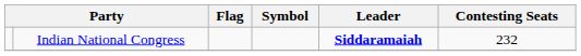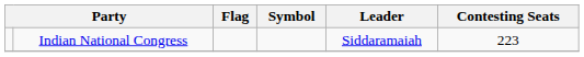 <table class="wikitable " width="50%" style="text-align:center">
 <tr>
 <th colspan="2">Party</th>
 <th>Flag</th>
 <th>Symbol</th>
 <th>Leader</th>
 <th>Contesting Seats</th>
 </tr>
 <tr>
 <td></td>
 <td><a href='#'>Indian National Congress</a></td>
 <td></td>
 <td></td>
-<td><strong><a href='#'>Siddaramaiah</a></strong></td>
-<td>232</td>
+<td><a href='#'>Siddaramaiah</a></td>
+<td>223</td>
 </tr>
 <tr>
 </tr>
 </table>
